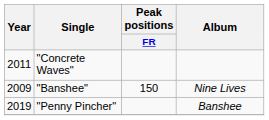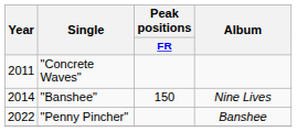 <table class="wikitable">
 <tr>
 <th align="center" rowspan="2" width="10">Year</th>
 <th align="center" rowspan="2" width="120">Single</th>
 <th align="center" colspan="1" width="20">Peak positions</th>
 <th align="center" rowspan="2" width="120">Album</th>
 </tr>
 <tr>
 <th scope="col" style="width:3em;font-size:90%;"><a href='#'>FR</a><br></th>
 </tr>
 <tr>
 <td style="text-align:center;">2011</td>
 <td>"Concrete Waves"</td>
 <td style="text-align:center;"></td>
 <td style="text-align:center;"></td>
 </tr>
 <tr>
-<td style="text-align:center;">2009</td>
+<td style="text-align:center;">2014</td>
 <td>"Banshee"</td>
 <td style="text-align:center;">150</td>
 <td style="text-align:center;"><em>Nine Lives</em></td>
 </tr>
 <tr>
-<td style="text-align:center;">2019</td>
+<td style="text-align:center;">2022</td>
 <td>"Penny Pincher"</td>
 <td style="text-align:center;"></td>
 <td style="text-align:center;"><em>Banshee</em></td>
 </tr>
 <tr>
 </tr>
 </table>
